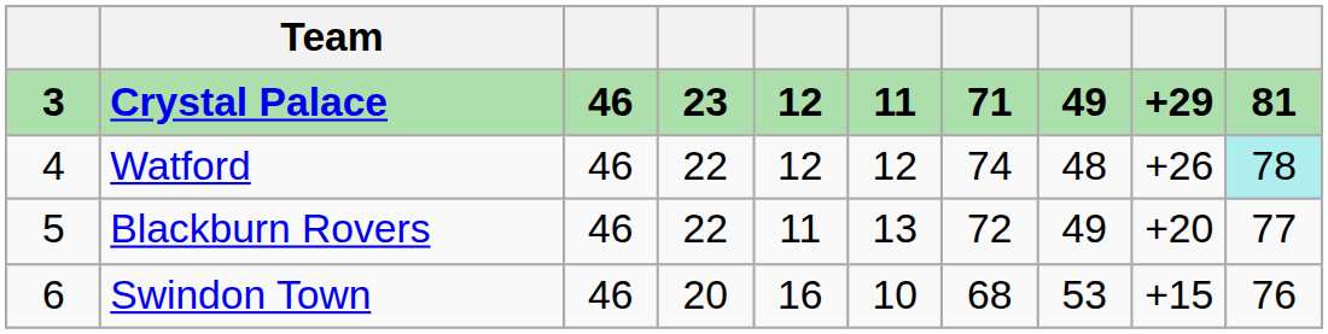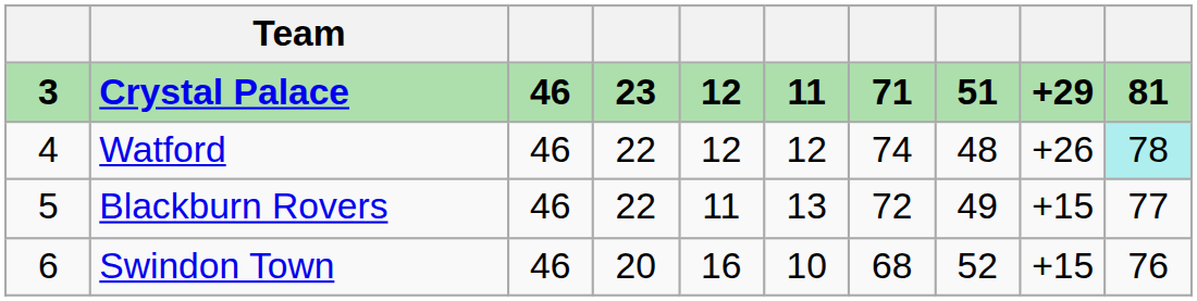 <table class="wikitable" style="text-align:center">
 <tr>
 <th width="30"></th>
 <th width="175">Team</th>
 <th width="30"></th>
 <th width="30"></th>
 <th width="30"></th>
 <th width="30"></th>
 <th width="30"></th>
 <th width="30"></th>
 <th width="30"></th>
 <th width="30"></th>
 </tr>
 <tr bgcolor=#ADDFAD>
 <td><strong>3</strong></td>
 <td align=left><strong><a href='#'>Crystal Palace</a></strong></td>
 <td><strong>46</strong></td>
 <td><strong>23</strong></td>
 <td><strong>12</strong></td>
 <td><strong>11</strong></td>
 <td><strong>71</strong></td>
-<td><strong>49</strong></td>
+<td><strong>51</strong></td>
 <td><strong>+29</strong></td>
 <td><strong>81</strong></td>
 </tr>
 <tr>
 <td>4</td>
 <td align=left><a href='#'>Watford</a></td>
 <td>46</td>
 <td>22</td>
 <td>12</td>
 <td>12</td>
 <td>74</td>
 <td>48</td>
 <td>+26</td>
 <td style="background: paleturquoise;">78</td>
 </tr>
 <tr>
 <td>5</td>
 <td align=left><a href='#'>Blackburn Rovers</a></td>
 <td>46</td>
 <td>22</td>
 <td>11</td>
 <td>13</td>
 <td>72</td>
 <td>49</td>
-<td>+20</td>
+<td>+15</td>
 <td>77</td>
 </tr>
 <tr>
 <td>6</td>
 <td align=left><a href='#'>Swindon Town</a></td>
 <td>46</td>
 <td>20</td>
 <td>16</td>
 <td>10</td>
 <td>68</td>
-<td>53</td>
+<td>52</td>
 <td>+15</td>
 <td>76</td>
 </tr>
 </table>
